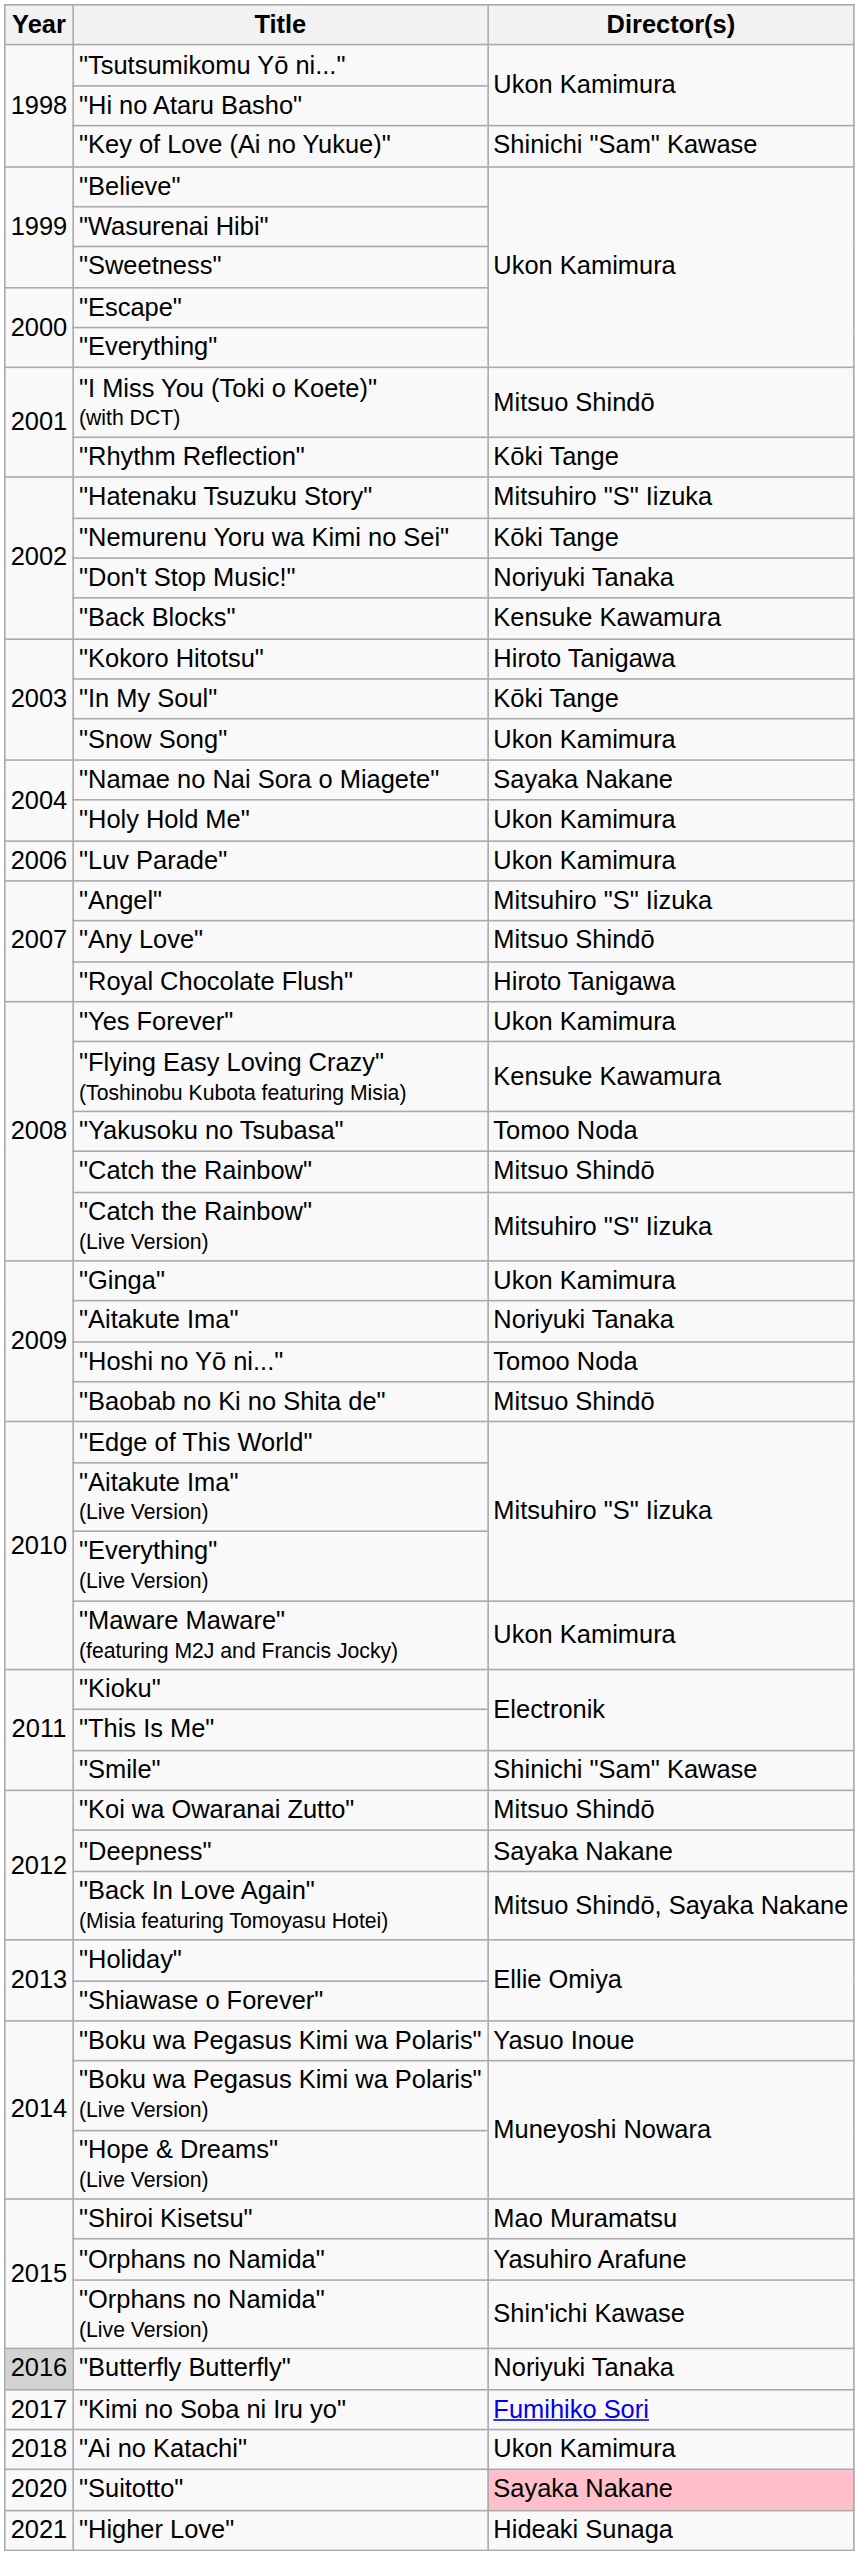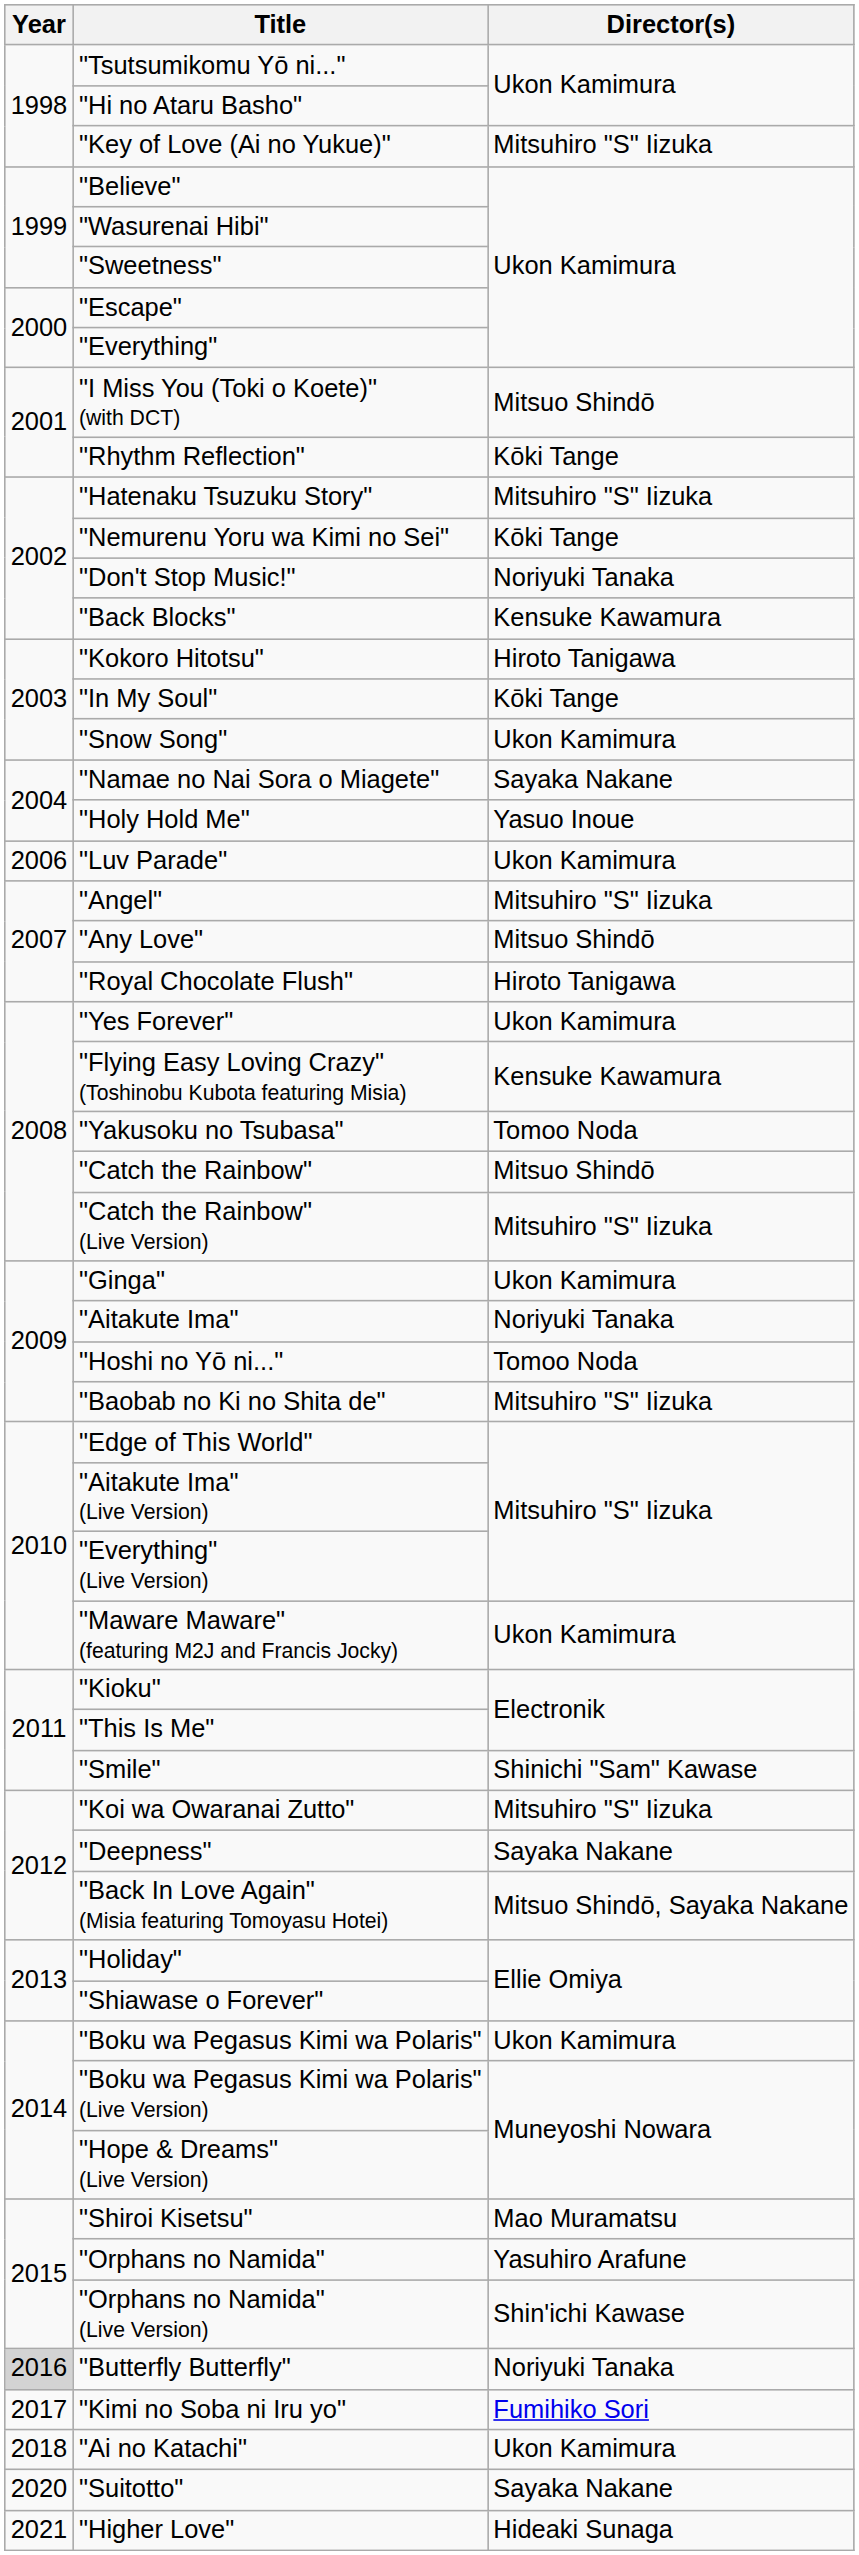 <table class="wikitable">
 <tr>
 <th align="center">Year</th>
 <th align="center">Title</th>
 <th align="center">Director(s)</th>
 </tr>
 <tr>
 <td align="center" rowspan="3">1998</td>
 <td>"Tsutsumikomu Yō ni..."</td>
 <td rowspan="2">Ukon Kamimura</td>
 </tr>
 <tr>
 <td>"Hi no Ataru Basho"</td>
 </tr>
 <tr>
 <td>"Key of Love (Ai no Yukue)"</td>
-<td>Shinichi "Sam" Kawase</td>
+<td>Mitsuhiro "S" Iizuka</td>
 </tr>
 <tr>
 <td align="center" rowspan="3">1999</td>
 <td>"Believe"</td>
 <td rowspan="5">Ukon Kamimura</td>
 </tr>
 <tr>
 <td>"Wasurenai Hibi"</td>
 </tr>
 <tr>
 <td>"Sweetness"</td>
 </tr>
 <tr>
 <td align="center" rowspan="2">2000</td>
 <td>"Escape"</td>
 </tr>
 <tr>
 <td>"Everything"</td>
 </tr>
 <tr>
 <td align="center" rowspan="2">2001</td>
 <td>"I Miss You (Toki o Koete)" <br><small>(with DCT)</small></td>
 <td>Mitsuo Shindō</td>
 </tr>
 <tr>
 <td>"Rhythm Reflection"</td>
 <td>Kōki Tange</td>
 </tr>
 <tr>
 <td align="center" rowspan="4">2002</td>
 <td>"Hatenaku Tsuzuku Story"</td>
 <td>Mitsuhiro "S" Iizuka</td>
 </tr>
 <tr>
 <td>"Nemurenu Yoru wa Kimi no Sei"</td>
 <td>Kōki Tange</td>
 </tr>
 <tr>
 <td>"Don't Stop Music!"</td>
 <td>Noriyuki Tanaka</td>
 </tr>
 <tr>
 <td>"Back Blocks"</td>
 <td>Kensuke Kawamura</td>
 </tr>
 <tr>
 <td align="center" rowspan="3">2003</td>
 <td>"Kokoro Hitotsu"</td>
 <td>Hiroto Tanigawa</td>
 </tr>
 <tr>
 <td>"In My Soul"</td>
 <td>Kōki Tange</td>
 </tr>
 <tr>
 <td>"Snow Song"</td>
 <td>Ukon Kamimura</td>
 </tr>
 <tr>
 <td align="center" rowspan="2">2004</td>
 <td>"Namae no Nai Sora o Miagete"</td>
 <td>Sayaka Nakane</td>
 </tr>
 <tr>
 <td>"Holy Hold Me"</td>
-<td>Ukon Kamimura</td>
+<td>Yasuo Inoue</td>
 </tr>
 <tr>
 <td align="center">2006</td>
 <td>"Luv Parade"</td>
 <td>Ukon Kamimura</td>
 </tr>
 <tr>
 <td align="center" rowspan="3">2007</td>
 <td>"Angel"</td>
 <td>Mitsuhiro "S" Iizuka</td>
 </tr>
 <tr>
 <td>"Any Love"</td>
 <td>Mitsuo Shindō</td>
 </tr>
 <tr>
 <td>"Royal Chocolate Flush"</td>
 <td>Hiroto Tanigawa</td>
 </tr>
 <tr>
 <td align="center" rowspan="5">2008</td>
 <td>"Yes Forever"</td>
 <td>Ukon Kamimura</td>
 </tr>
 <tr>
 <td>"Flying Easy Loving Crazy" <br><small>(Toshinobu Kubota featuring Misia)</small></td>
 <td>Kensuke Kawamura</td>
 </tr>
 <tr>
 <td>"Yakusoku no Tsubasa"</td>
 <td>Tomoo Noda</td>
 </tr>
 <tr>
 <td>"Catch the Rainbow"</td>
 <td>Mitsuo Shindō</td>
 </tr>
 <tr>
 <td>"Catch the Rainbow" <br><small>(Live Version)</small></td>
 <td>Mitsuhiro "S" Iizuka</td>
 </tr>
 <tr>
 <td align="center" rowspan="4">2009</td>
 <td>"Ginga"</td>
 <td>Ukon Kamimura</td>
 </tr>
 <tr>
 <td>"Aitakute Ima"</td>
 <td>Noriyuki Tanaka</td>
 </tr>
 <tr>
 <td>"Hoshi no Yō ni..."</td>
 <td>Tomoo Noda</td>
 </tr>
 <tr>
 <td>"Baobab no Ki no Shita de"</td>
-<td>Mitsuo Shindō</td>
+<td>Mitsuhiro "S" Iizuka</td>
 </tr>
 <tr>
 <td align="center" rowspan="4">2010</td>
 <td>"Edge of This World"</td>
 <td rowspan="3">Mitsuhiro "S" Iizuka</td>
 </tr>
 <tr>
 <td>"Aitakute Ima" <br><small>(Live Version)</small></td>
 </tr>
 <tr>
 <td>"Everything" <br><small>(Live Version)</small></td>
 </tr>
 <tr>
 <td>"Maware Maware" <br><small>(featuring M2J and Francis Jocky)</small></td>
 <td>Ukon Kamimura</td>
 </tr>
 <tr>
 <td align="center" rowspan="3">2011</td>
 <td>"Kioku"</td>
 <td rowspan="2">Electronik</td>
 </tr>
 <tr>
 <td>"This Is Me"</td>
 </tr>
 <tr>
 <td>"Smile"</td>
 <td>Shinichi "Sam" Kawase</td>
 </tr>
 <tr>
 <td align="center" rowspan="3">2012</td>
 <td>"Koi wa Owaranai Zutto"</td>
-<td>Mitsuo Shindō</td>
+<td>Mitsuhiro "S" Iizuka</td>
 </tr>
 <tr>
 <td>"Deepness"</td>
 <td>Sayaka Nakane</td>
 </tr>
 <tr>
 <td>"Back In Love Again" <br><small>(Misia featuring Tomoyasu Hotei)</small></td>
 <td>Mitsuo Shindō, Sayaka Nakane</td>
 </tr>
 <tr>
 <td align="center" rowspan="2">2013</td>
 <td>"Holiday"</td>
 <td rowspan="2">Ellie Omiya</td>
 </tr>
 <tr>
 <td>"Shiawase o Forever"</td>
 </tr>
 <tr>
 <td align="center" rowspan="3">2014</td>
 <td>"Boku wa Pegasus Kimi wa Polaris"</td>
-<td>Yasuo Inoue</td>
+<td>Ukon Kamimura</td>
 </tr>
 <tr>
 <td>"Boku wa Pegasus Kimi wa Polaris" <br><small>(Live Version)</small></td>
 <td rowspan="2">Muneyoshi Nowara</td>
 </tr>
 <tr>
 <td>"Hope & Dreams" <br><small>(Live Version)</small></td>
 </tr>
 <tr>
 <td align="center" rowspan="3">2015</td>
 <td>"Shiroi Kisetsu"</td>
 <td>Mao Muramatsu</td>
 </tr>
 <tr>
 <td>"Orphans no Namida"</td>
 <td>Yasuhiro Arafune</td>
 </tr>
 <tr>
 <td>"Orphans no Namida" <br><small>(Live Version)</small></td>
 <td>Shin'ichi Kawase</td>
 </tr>
 <tr>
 <td align="center" style="background: lightgrey;">2016</td>
 <td>"Butterfly Butterfly"</td>
 <td>Noriyuki Tanaka</td>
 </tr>
 <tr>
 <td align="center">2017</td>
 <td>"Kimi no Soba ni Iru yo"</td>
 <td><a href='#'>Fumihiko Sori</a></td>
 </tr>
 <tr>
 <td align="center">2018</td>
 <td>"Ai no Katachi"</td>
 <td>Ukon Kamimura</td>
 </tr>
 <tr>
 <td align="center">2020</td>
 <td>"Suitotto"</td>
-<td style="background: pink;">Sayaka Nakane</td>
+<td>Sayaka Nakane</td>
 </tr>
 <tr>
 <td align="center">2021</td>
 <td>"Higher Love"</td>
 <td>Hideaki Sunaga</td>
 </tr>
 </table>
